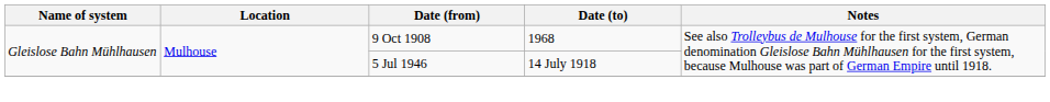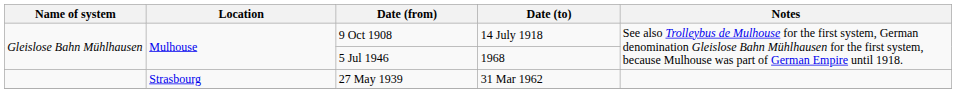 <table class="wikitable" width=100%>
 <tr>
 <th width=15%>Name of system</th>
 <th width=20%>Location</th>
 <th width=15%>Date (from)</th>
 <th width=15%>Date (to)</th>
 <th width=35%>Notes</th>
 </tr>
 <tr>
 <td rowspan="2"><em>Gleislose Bahn Mühlhausen</em></td>
 <td rowspan="2"><a href='#'>Mulhouse</a></td>
 <td>9 Oct 1908</td>
-<td>1968</td>
+<td>14 July 1918</td>
 <td rowspan=2>See also <em><a href='#'>Trolleybus de Mulhouse</a></em>  for the first system, German denomination <em>Gleislose Bahn Mühlhausen</em> for the first system, because Mulhouse was part of <a href='#'>German Empire</a> until 1918.</td>
 </tr>
 <tr>
 <td>5 Jul 1946</td>
-<td>14 July 1918</td>
+<td>1968</td>
+</tr>
+<tr>
+<td> </td>
+<td><a href='#'>Strasbourg</a></td>
+<td>27 May 1939</td>
+<td>31 Mar 1962</td>
+<td> </td>
 </tr>
 <tr>
 </tr>
 </table>
